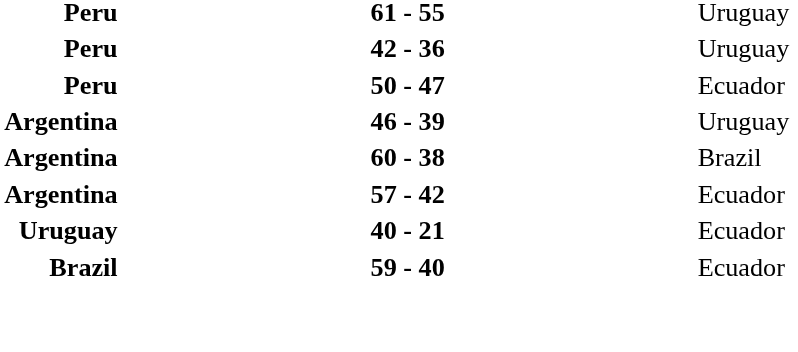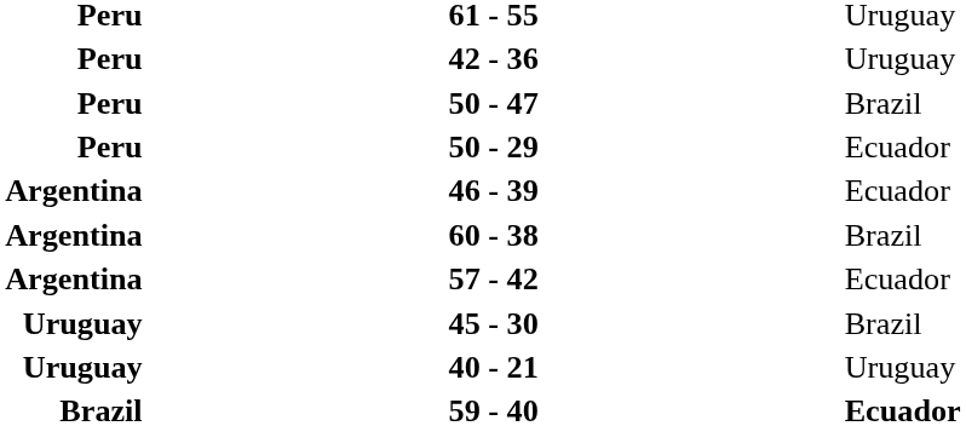 <table width=75% cellspacing=1>
 <tr>
 <th width=25%></th>
 <th width=25%></th>
 <th width=25%></th>
 </tr>
 <tr style=font-size:90%>
 <td align=right><strong>Peru</strong></td>
 <td align=center><strong>61 - 55</strong></td>
 <td>Uruguay</td>
 </tr>
 <tr style=font-size:90%>
 <td align=right><strong>Peru</strong></td>
 <td align=center><strong>42 - 36</strong></td>
 <td>Uruguay</td>
 </tr>
 <tr style=font-size:90%>
 <td align=right><strong>Peru</strong></td>
 <td align=center><strong>50 - 47</strong></td>
+<td>Brazil</td>
+</tr>
+<tr style=font-size:90%>
+<td align=right><strong>Peru</strong></td>
+<td align=center><strong>50 - 29</strong></td>
 <td>Ecuador</td>
 </tr>
 <tr style=font-size:90%>
 <td align=right><strong>Argentina</strong></td>
 <td align=center><strong>46 - 39</strong></td>
-<td>Uruguay</td>
+<td>Ecuador</td>
 </tr>
 <tr style=font-size:90%>
 <td align=right><strong>Argentina</strong></td>
 <td align=center><strong>60 - 38</strong></td>
 <td>Brazil</td>
 </tr>
 <tr style=font-size:90%>
 <td align=right><strong>Argentina</strong></td>
 <td align=center><strong>57 - 42</strong></td>
 <td>Ecuador</td>
 </tr>
 <tr style=font-size:90%>
 <td align=right><strong>Uruguay</strong></td>
+<td align=center><strong>45 - 30</strong></td>
+<td>Brazil</td>
+</tr>
+<tr style=font-size:90%>
+<td align=right><strong>Uruguay</strong></td>
 <td align=center><strong>40 - 21</strong></td>
-<td>Ecuador</td>
+<td>Uruguay</td>
 </tr>
 <tr style=font-size:90%>
 <td align=right><strong>Brazil</strong></td>
 <td align=center><strong>59 - 40</strong></td>
-<td>Ecuador</td>
+<td><strong>Ecuador</strong></td>
 </tr>
 </table>
